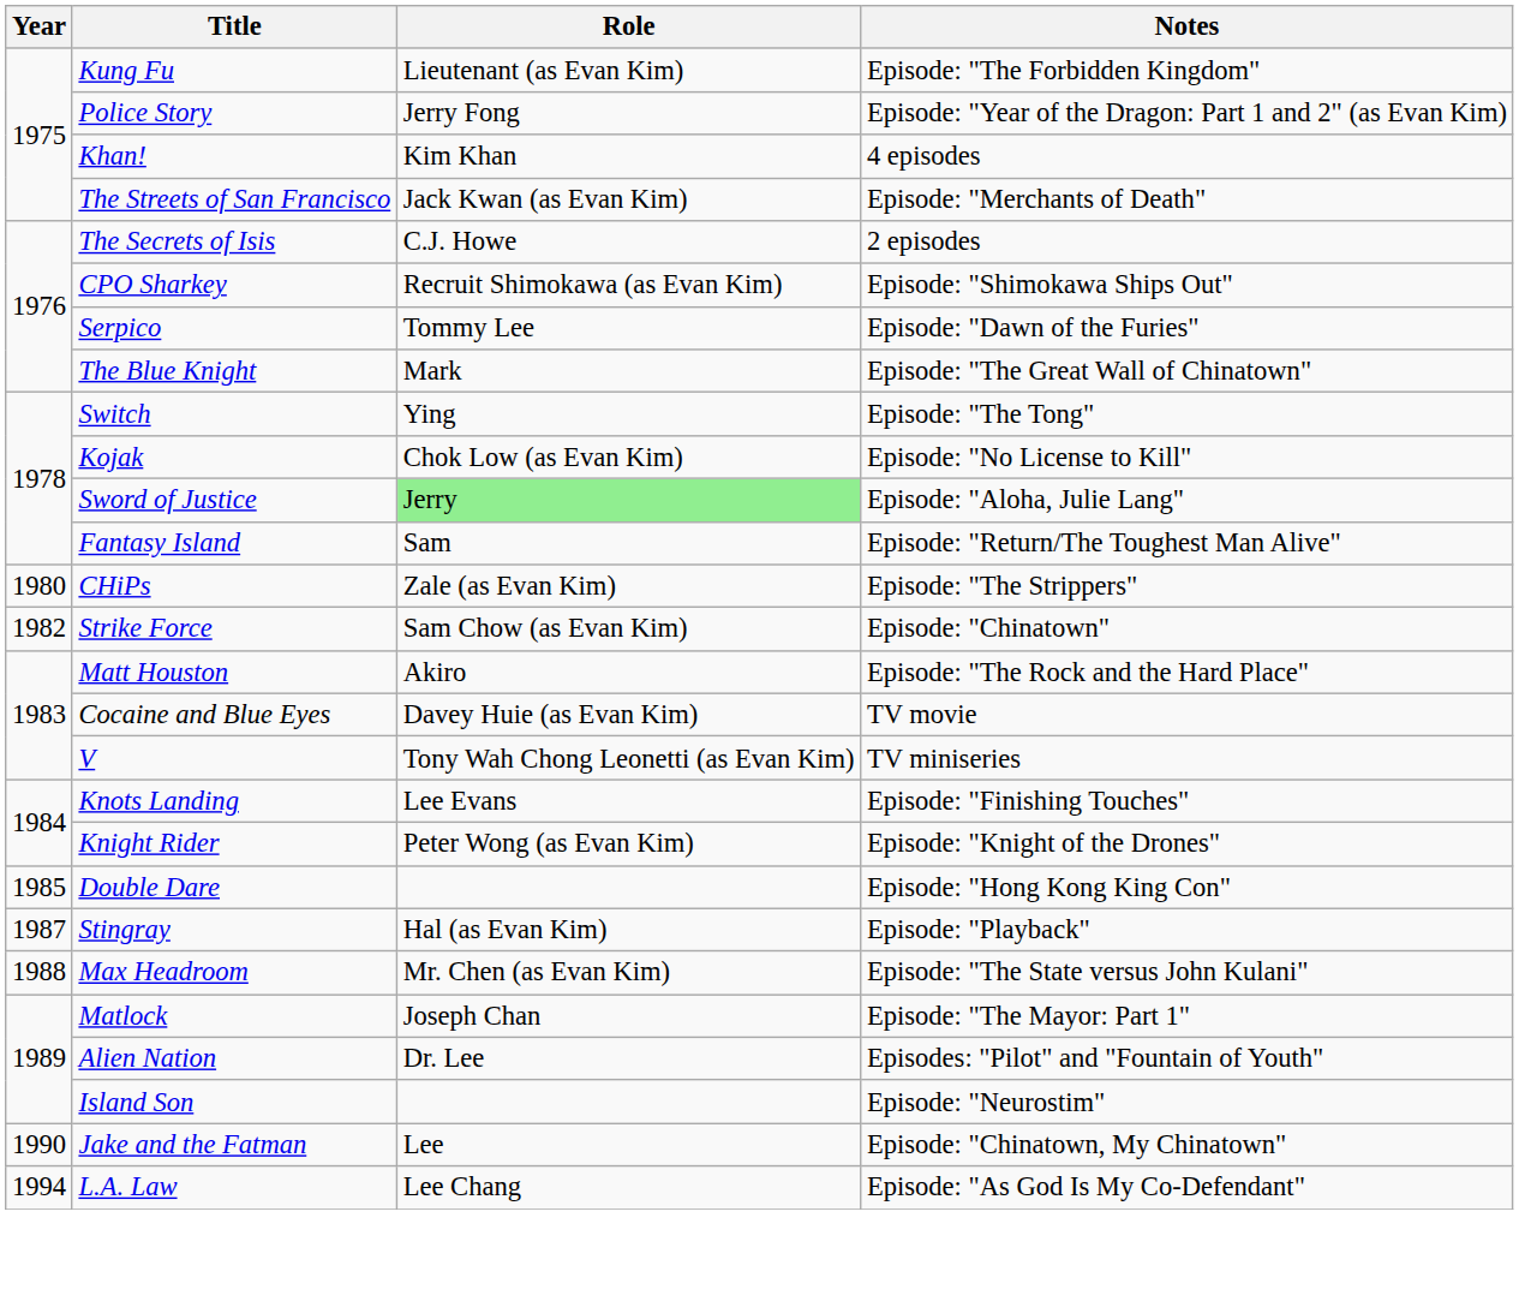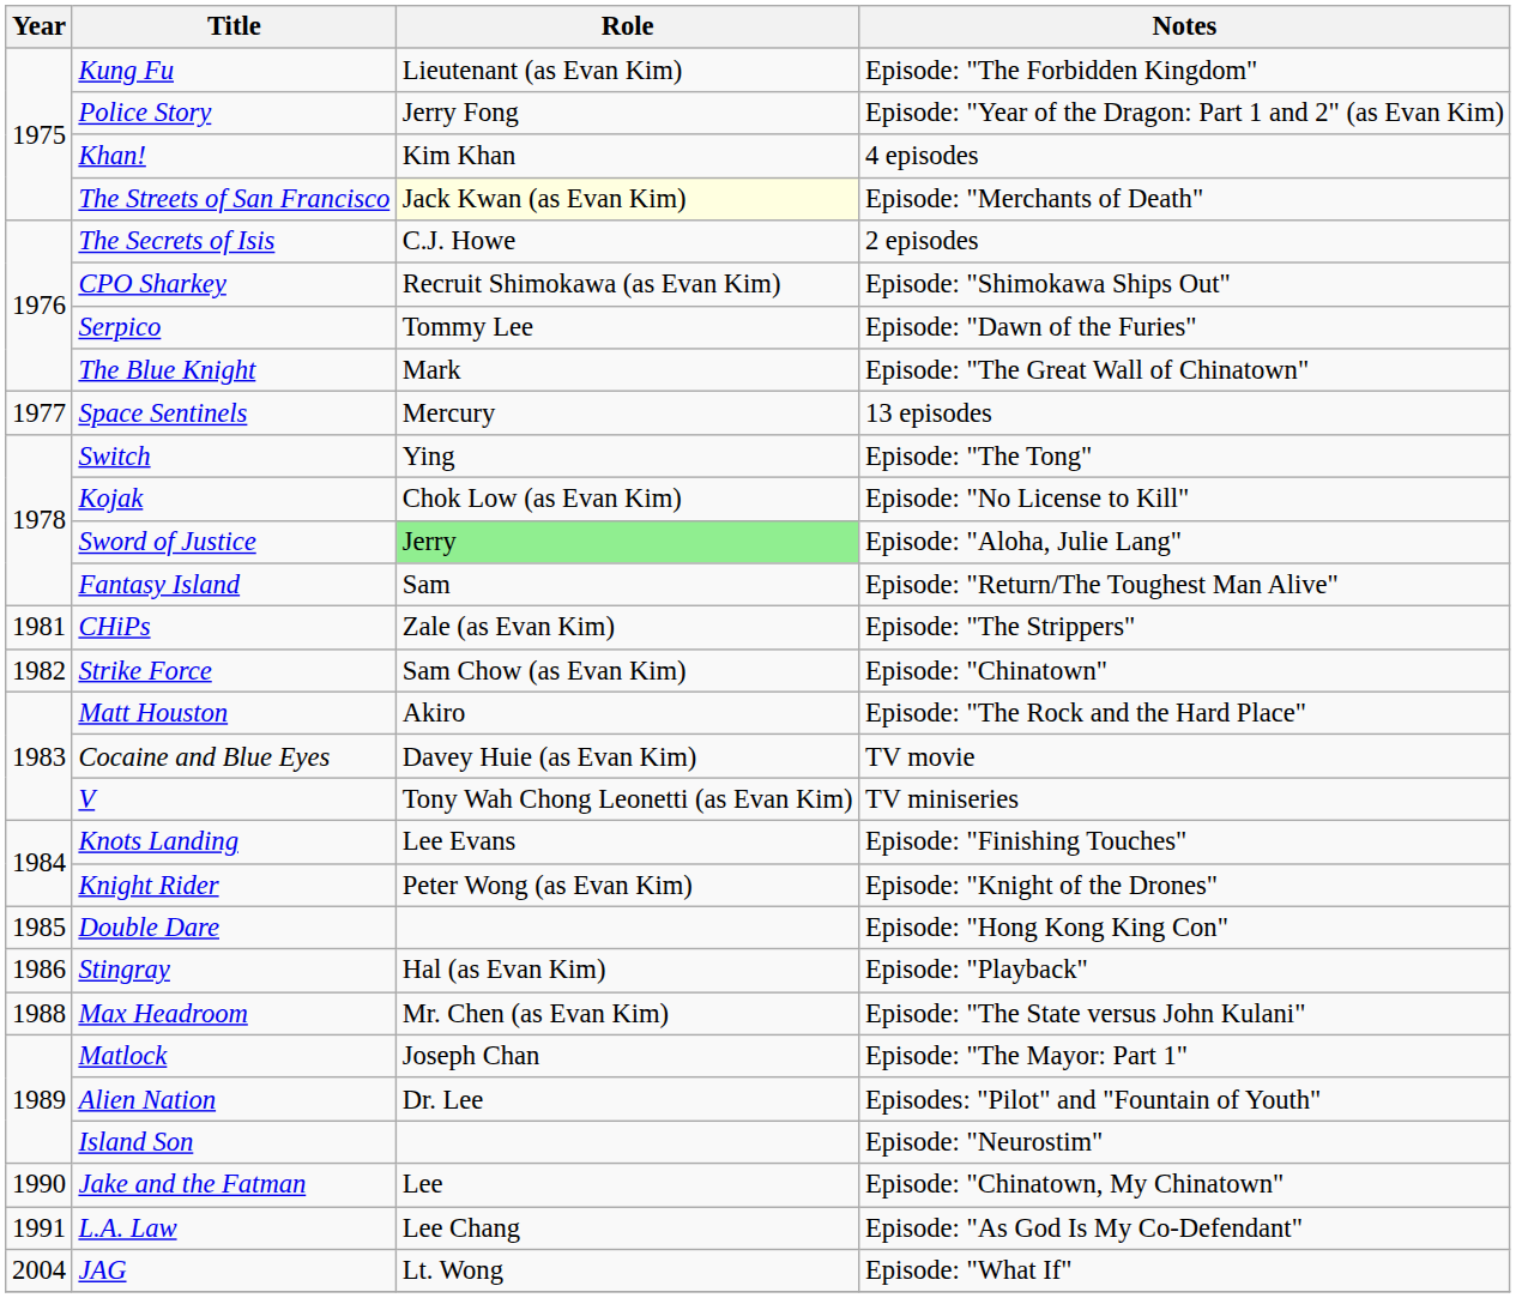 <table class="wikitable sortable">
 <tr>
 <th>Year</th>
 <th>Title</th>
 <th>Role</th>
 <th class="unsortable">Notes</th>
 </tr>
 <tr>
 <td rowspan=4>1975</td>
 <td><em><a href='#'>Kung Fu</a></em></td>
 <td>Lieutenant (as Evan Kim)</td>
 <td>Episode: "The Forbidden Kingdom"</td>
 </tr>
 <tr>
 <td><em><a href='#'>Police Story</a></em></td>
 <td>Jerry Fong</td>
 <td>Episode: "Year of the Dragon: Part 1 and 2" (as Evan Kim)</td>
 </tr>
 <tr>
 <td><em><a href='#'>Khan!</a></em></td>
 <td>Kim Khan</td>
 <td>4 episodes</td>
 </tr>
 <tr>
 <td><em><a href='#'>The Streets of San Francisco</a></em></td>
-<td>Jack Kwan (as Evan Kim)</td>
+<td style="background: lightyellow;">Jack Kwan (as Evan Kim)</td>
 <td>Episode: "Merchants of Death"</td>
 </tr>
 <tr>
 <td rowspan=4>1976</td>
 <td><em><a href='#'>The Secrets of Isis</a></em></td>
 <td>C.J. Howe</td>
 <td>2 episodes</td>
 </tr>
 <tr>
 <td><em><a href='#'>CPO Sharkey</a></em></td>
 <td>Recruit Shimokawa (as Evan Kim)</td>
 <td>Episode: "Shimokawa Ships Out"</td>
 </tr>
 <tr>
 <td><em><a href='#'>Serpico</a></em></td>
 <td>Tommy Lee</td>
 <td>Episode: "Dawn of the Furies"</td>
 </tr>
 <tr>
 <td><em><a href='#'>The Blue Knight</a></em></td>
 <td>Mark</td>
 <td>Episode: "The Great Wall of Chinatown"</td>
 </tr>
 <tr>
+<td>1977</td>
+<td><em><a href='#'>Space Sentinels</a></em></td>
+<td>Mercury</td>
+<td>13 episodes</td>
+</tr>
+<tr>
 <td rowspan=4>1978</td>
 <td><em><a href='#'>Switch</a></em></td>
 <td>Ying</td>
 <td>Episode: "The Tong"</td>
 </tr>
 <tr>
 <td><em><a href='#'>Kojak</a></em></td>
 <td>Chok Low (as Evan Kim)</td>
 <td>Episode: "No License to Kill"</td>
 </tr>
 <tr>
 <td><em><a href='#'>Sword of Justice</a></em></td>
 <td style="background: lightgreen;">Jerry</td>
 <td>Episode: "Aloha, Julie Lang"</td>
 </tr>
 <tr>
 <td><em><a href='#'>Fantasy Island</a></em></td>
 <td>Sam</td>
 <td>Episode: "Return/The Toughest Man Alive"</td>
 </tr>
 <tr>
-<td>1980</td>
+<td>1981</td>
 <td><em><a href='#'>CHiPs</a></em></td>
 <td>Zale (as Evan Kim)</td>
 <td>Episode: "The Strippers"</td>
 </tr>
 <tr>
 <td>1982</td>
 <td><em><a href='#'>Strike Force</a></em></td>
 <td>Sam Chow (as Evan Kim)</td>
 <td>Episode: "Chinatown"</td>
 </tr>
 <tr>
 <td rowspan=3>1983</td>
 <td><em><a href='#'>Matt Houston</a></em></td>
 <td>Akiro</td>
 <td>Episode: "The Rock and the Hard Place"</td>
 </tr>
 <tr>
 <td><em>Cocaine and Blue Eyes</em></td>
 <td>Davey Huie (as Evan Kim)</td>
 <td>TV movie</td>
 </tr>
 <tr>
 <td><em><a href='#'>V</a></em></td>
 <td>Tony Wah Chong Leonetti (as Evan Kim)</td>
 <td>TV miniseries</td>
 </tr>
 <tr>
 <td rowspan=2>1984</td>
 <td><em><a href='#'>Knots Landing</a></em></td>
 <td>Lee Evans</td>
 <td>Episode: "Finishing Touches"</td>
 </tr>
 <tr>
 <td><em><a href='#'>Knight Rider</a></em></td>
 <td>Peter Wong (as Evan Kim)</td>
 <td>Episode: "Knight of the Drones"</td>
 </tr>
 <tr>
 <td>1985</td>
 <td><em><a href='#'>Double Dare</a></em></td>
 <td></td>
 <td>Episode: "Hong Kong King Con"</td>
 </tr>
 <tr>
-<td>1987</td>
+<td>1986</td>
 <td><em><a href='#'>Stingray</a></em></td>
 <td>Hal (as Evan Kim)</td>
 <td>Episode: "Playback"</td>
 </tr>
 <tr>
 <td>1988</td>
 <td><em><a href='#'>Max Headroom</a></em></td>
 <td>Mr. Chen (as Evan Kim)</td>
 <td>Episode: "The State versus John Kulani"</td>
 </tr>
 <tr>
 <td rowspan=3>1989</td>
 <td><em><a href='#'>Matlock</a></em></td>
 <td>Joseph Chan</td>
 <td>Episode: "The Mayor: Part 1"</td>
 </tr>
 <tr>
 <td><em><a href='#'>Alien Nation</a></em></td>
 <td>Dr. Lee</td>
 <td>Episodes: "Pilot" and "Fountain of Youth"</td>
 </tr>
 <tr>
 <td><em><a href='#'>Island Son</a></em></td>
 <td></td>
 <td>Episode: "Neurostim"</td>
 </tr>
 <tr>
 <td>1990</td>
 <td><em><a href='#'>Jake and the Fatman</a></em></td>
 <td>Lee</td>
 <td>Episode: "Chinatown, My Chinatown"</td>
 </tr>
 <tr>
-<td>1994</td>
+<td>1991</td>
 <td><em><a href='#'>L.A. Law</a></em></td>
 <td>Lee Chang</td>
 <td>Episode: "As God Is My Co-Defendant"</td>
 </tr>
 <tr>
+<td>2004</td>
+<td><em><a href='#'>JAG</a></em></td>
+<td>Lt. Wong</td>
+<td>Episode: "What If"</td>
+</tr>
+<tr>
 </tr>
 </table>
